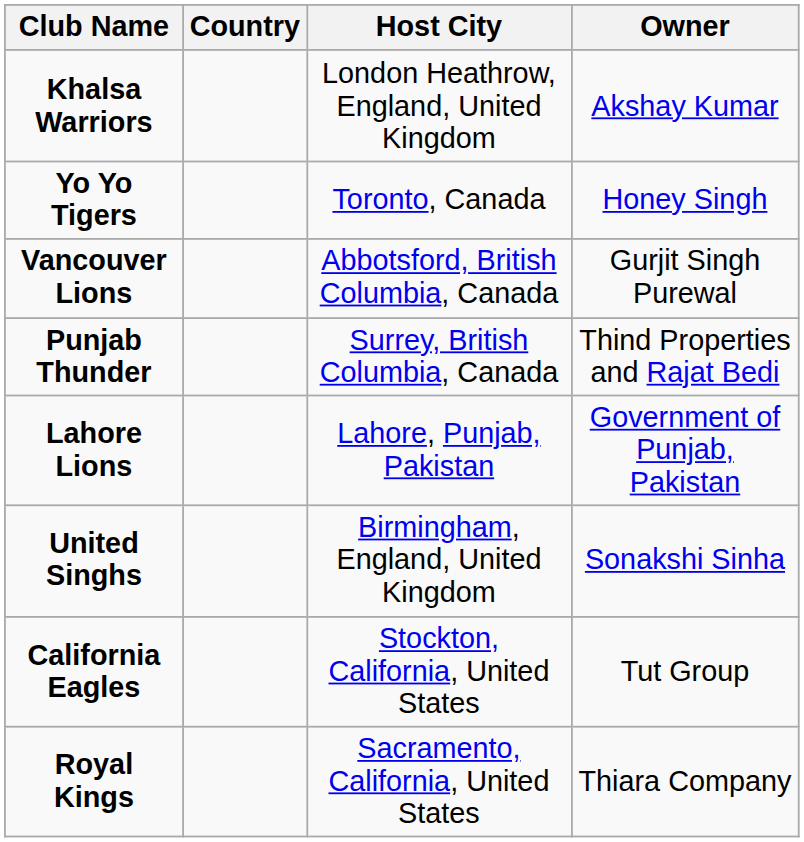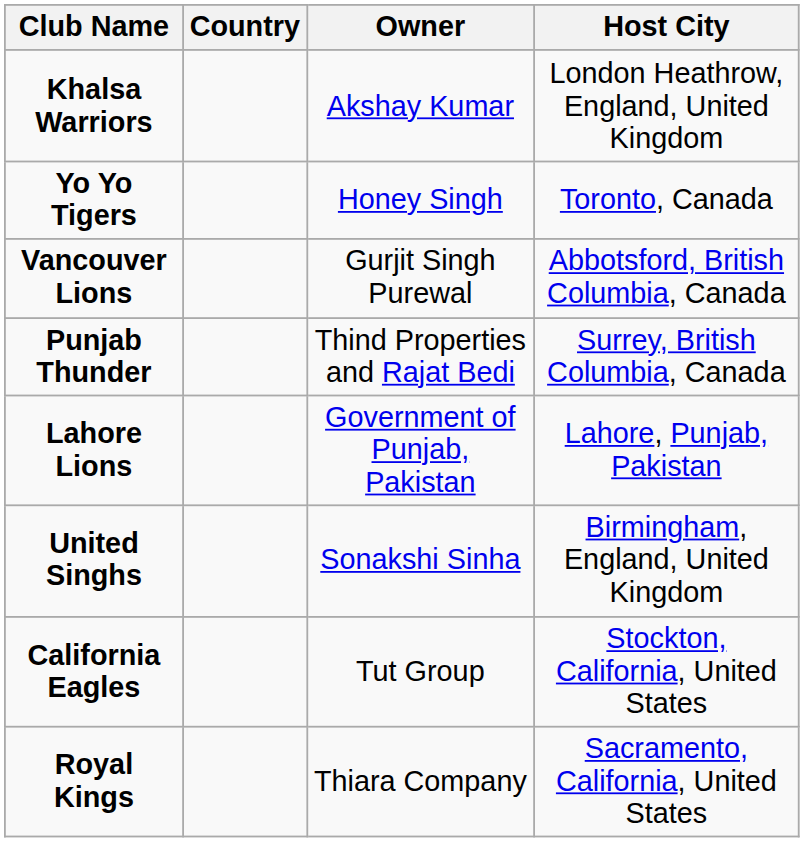 <table class="wikitable sortable" style="text-align:center; width:50%;">
 <tr>
 <th>Club Name</th>
 <th>Country</th>
+<th>Owner</th>
 <th>Host City</th>
-<th>Owner</th>
 </tr>
 <tr>
 <td><strong>Khalsa Warriors</strong></td>
 <td></td>
+<td><a href='#'>Akshay Kumar</a></td>
 <td>London Heathrow, England, United Kingdom</td>
-<td><a href='#'>Akshay Kumar</a></td>
 </tr>
 <tr>
 <td><strong>Yo Yo Tigers</strong></td>
 <td></td>
+<td><a href='#'>Honey Singh</a></td>
 <td><a href='#'>Toronto</a>, Canada</td>
-<td><a href='#'>Honey Singh</a></td>
 </tr>
 <tr>
 <td><strong>Vancouver Lions</strong></td>
 <td></td>
+<td>Gurjit Singh Purewal</td>
 <td><a href='#'>Abbotsford, British Columbia</a>, Canada</td>
-<td>Gurjit Singh Purewal</td>
 </tr>
 <tr>
 <td><strong>Punjab Thunder</strong></td>
 <td></td>
+<td>Thind Properties and <a href='#'>Rajat Bedi</a></td>
 <td><a href='#'>Surrey, British Columbia</a>, Canada</td>
-<td>Thind Properties and <a href='#'>Rajat Bedi</a></td>
 </tr>
 <tr>
 <td><strong>Lahore Lions</strong></td>
 <td></td>
+<td><a href='#'>Government of Punjab, Pakistan</a></td>
 <td><a href='#'>Lahore</a>, <a href='#'>Punjab, Pakistan</a></td>
-<td><a href='#'>Government of Punjab, Pakistan</a></td>
 </tr>
 <tr>
 <td><strong>United Singhs</strong></td>
 <td></td>
+<td><a href='#'>Sonakshi Sinha</a></td>
 <td><a href='#'>Birmingham</a>, England, United Kingdom</td>
-<td><a href='#'>Sonakshi Sinha</a></td>
 </tr>
 <tr>
 <td><strong>California Eagles</strong></td>
 <td></td>
+<td>Tut Group</td>
 <td><a href='#'>Stockton, California</a>, United States</td>
-<td>Tut Group</td>
 </tr>
 <tr>
 <td><strong>Royal Kings</strong></td>
 <td></td>
+<td>Thiara Company</td>
 <td><a href='#'>Sacramento, California</a>, United States</td>
-<td>Thiara Company</td>
 </tr>
 </table>
